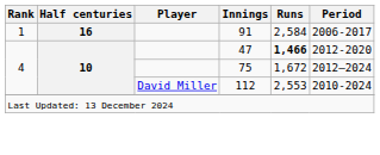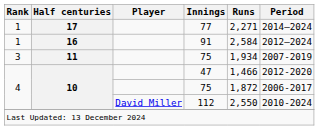 <table class="wikitable plainrowheaders sortable">
 <tr>
 <th scope=col>Rank</th>
 <th scope=col>Half centuries</th>
 <th scope=col>Player</th>
 <th scope=col>Innings</th>
 <th scope=col>Runs</th>
 <th scope=col>Period</th>
 </tr>
 <tr>
 <td align=center>1</td>
+<th scope=row style=text-align:center;>17</th>
+<td></td>
+<td align=center>77</td>
+<td align=center>2,271</td>
+<td>2014–2024</td>
+</tr>
+<tr>
+<td align=center>1</td>
 <th scope=row style=text-align:center;>16</th>
 <td></td>
 <td align=center>91</td>
 <td align=center>2,584</td>
-<td>2006-2017</td>
+<td>2012–2024</td>
+</tr>
+<tr>
+<td align=center>3</td>
+<th scope=row style=text-align:center;>11</th>
+<td></td>
+<td align=center>75</td>
+<td align=center>1,934</td>
+<td>2007-2019</td>
 </tr>
 <tr>
 <td align=center rowspan=3>4</td>
 <th scope=row style=text-align:center; rowspan=3>10</th>
 <td></td>
 <td align=center>47</td>
-<td align=center><strong>1,466</strong></td>
+<td align=center>1,466</td>
 <td>2012-2020</td>
 </tr>
 <tr>
 <td></td>
 <td align=center>75</td>
-<td align=center>1,672</td>
-<td>2012–2024</td>
+<td align=center>1,872</td>
+<td>2006-2017</td>
 </tr>
 <tr>
 <td><a href='#'>David Miller</a></td>
 <td align=center>112</td>
-<td align=center>2,553</td>
+<td align=center>2,550</td>
 <td>2010-2024</td>
 </tr>
 <tr>
 </tr>
 <tr class=sortbottom>
 <td colspan=6><small>Last Updated: 13 December 2024</small></td>
 </tr>
 </table>
